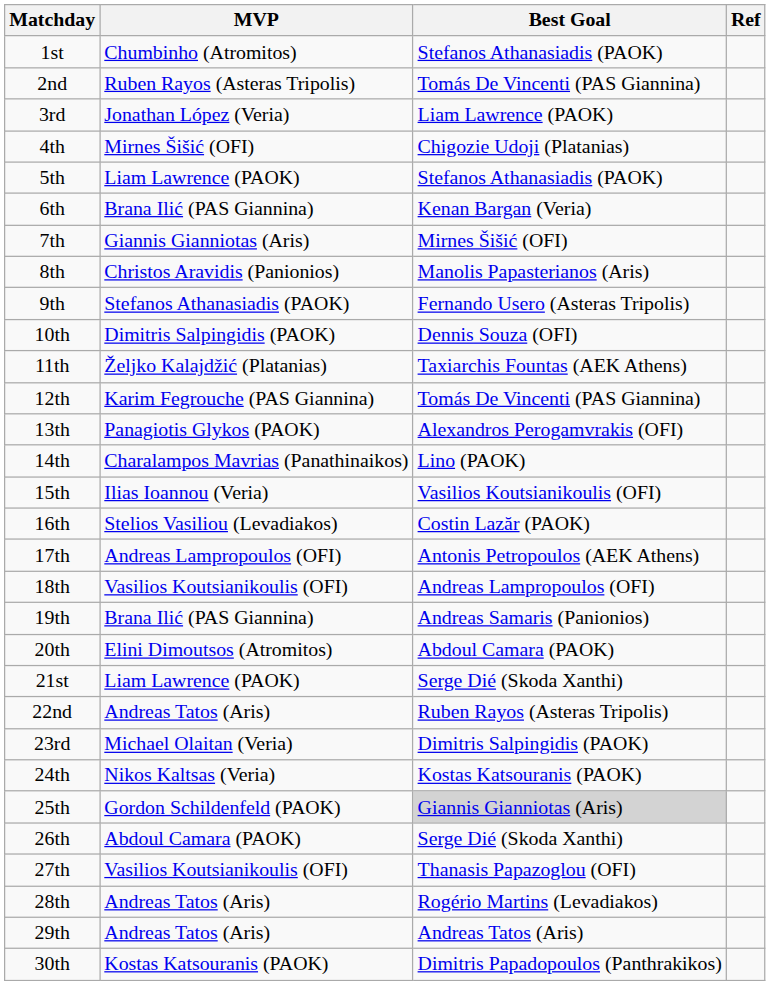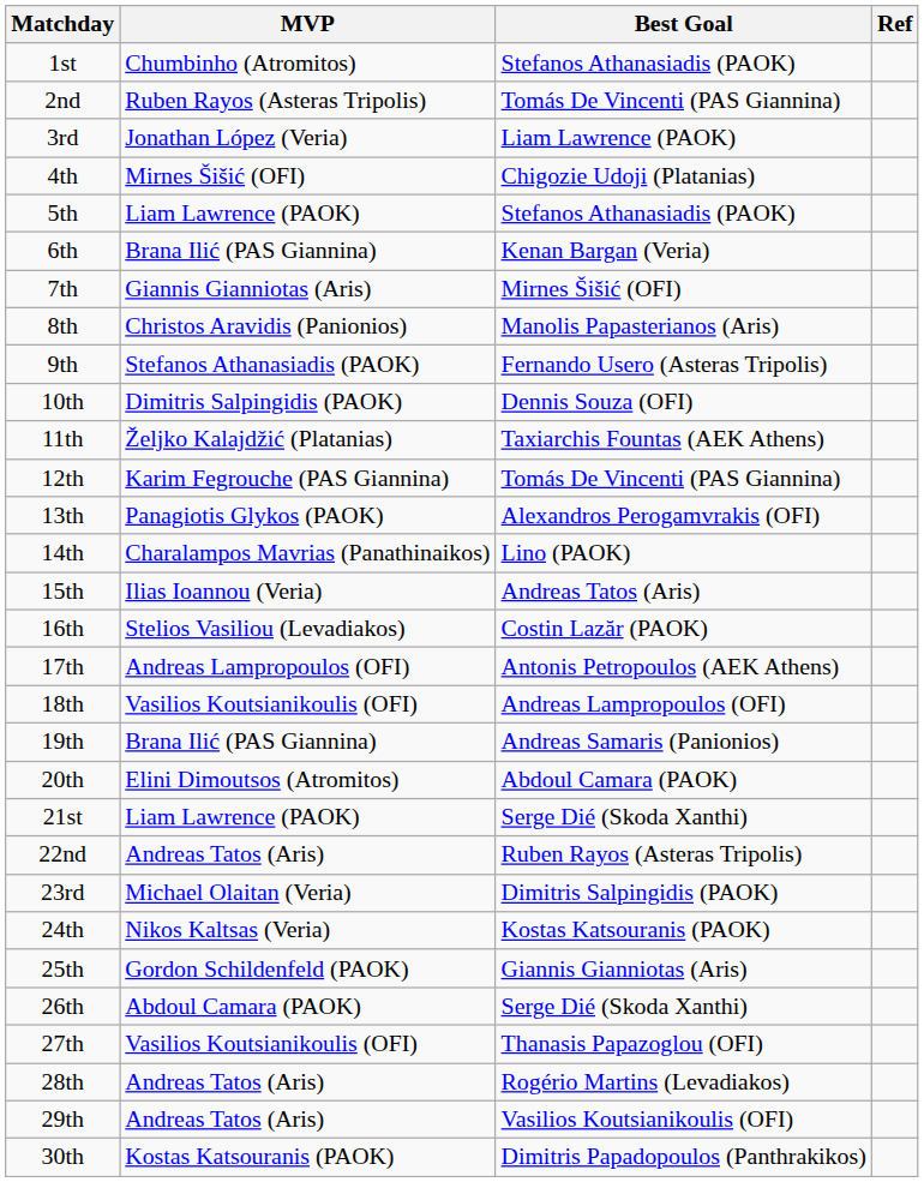 <table class="wikitable">
 <tr>
 <th>Matchday</th>
 <th>MVP</th>
 <th>Best Goal</th>
 <th>Ref</th>
 </tr>
 <tr>
 <td align="center">1st</td>
 <td> <a href='#'>Chumbinho</a> (Atromitos)</td>
 <td> <a href='#'>Stefanos Athanasiadis</a> (PAOK)</td>
 <td align="center"></td>
 </tr>
 <tr>
 <td align="center">2nd</td>
 <td> <a href='#'>Ruben Rayos</a> (Asteras Tripolis)</td>
 <td> <a href='#'>Tomás De Vincenti</a> (PAS Giannina)</td>
 <td align="center"></td>
 </tr>
 <tr>
 <td align="center">3rd</td>
 <td> <a href='#'>Jonathan López</a> (Veria)</td>
 <td> <a href='#'>Liam Lawrence</a> (PAOK)</td>
 <td align="center"></td>
 </tr>
 <tr>
 <td align="center">4th</td>
 <td> <a href='#'>Mirnes Šišić</a> (OFI)</td>
 <td> <a href='#'>Chigozie Udoji</a> (Platanias)</td>
 <td align="center"></td>
 </tr>
 <tr>
 <td align="center">5th</td>
 <td> <a href='#'>Liam Lawrence</a> (PAOK)</td>
 <td> <a href='#'>Stefanos Athanasiadis</a> (PAOK)</td>
 <td align="center"></td>
 </tr>
 <tr>
 <td align="center">6th</td>
 <td> <a href='#'>Brana Ilić</a> (PAS Giannina)</td>
 <td> <a href='#'>Kenan Bargan</a> (Veria)</td>
 <td align="center"></td>
 </tr>
 <tr>
 <td align="center">7th</td>
 <td> <a href='#'>Giannis Gianniotas</a> (Aris)</td>
 <td> <a href='#'>Mirnes Šišić</a> (OFI)</td>
 <td align="center"></td>
 </tr>
 <tr>
 <td align="center">8th</td>
 <td> <a href='#'>Christos Aravidis</a> (Panionios)</td>
 <td> <a href='#'>Manolis Papasterianos</a> (Aris)</td>
 <td align="center"></td>
 </tr>
 <tr>
 <td align="center">9th</td>
 <td> <a href='#'>Stefanos Athanasiadis</a> (PAOK)</td>
 <td> <a href='#'>Fernando Usero</a> (Asteras Tripolis)</td>
 <td align="center"></td>
 </tr>
 <tr>
 <td align="center">10th</td>
 <td> <a href='#'>Dimitris Salpingidis</a> (PAOK)</td>
 <td> <a href='#'>Dennis Souza</a> (OFI)</td>
 <td align="center"></td>
 </tr>
 <tr>
 <td align="center">11th</td>
 <td> <a href='#'>Željko Kalajdžić</a> (Platanias)</td>
 <td> <a href='#'>Taxiarchis Fountas</a> (AEK Athens)</td>
 <td align="center"></td>
 </tr>
 <tr>
 <td align="center">12th</td>
 <td> <a href='#'>Karim Fegrouche</a> (PAS Giannina)</td>
 <td> <a href='#'>Tomás De Vincenti</a> (PAS Giannina)</td>
 <td align="center"></td>
 </tr>
 <tr>
 <td align="center">13th</td>
 <td> <a href='#'>Panagiotis Glykos</a> (PAOK)</td>
 <td> <a href='#'>Alexandros Perogamvrakis</a> (OFI)</td>
 <td align="center"></td>
 </tr>
 <tr>
 <td align="center">14th</td>
 <td> <a href='#'>Charalampos Mavrias</a> (Panathinaikos)</td>
 <td> <a href='#'>Lino</a> (PAOK)</td>
 <td align="center"></td>
 </tr>
 <tr>
 <td align="center">15th</td>
 <td> <a href='#'>Ilias Ioannou</a> (Veria)</td>
-<td> <a href='#'>Vasilios Koutsianikoulis</a> (OFI)</td>
+<td> <a href='#'>Andreas Tatos</a> (Aris)</td>
 <td align="center"></td>
 </tr>
 <tr>
 <td align="center">16th</td>
 <td> <a href='#'>Stelios Vasiliou</a> (Levadiakos)</td>
 <td> <a href='#'>Costin Lazăr</a> (PAOK)</td>
 <td align="center"></td>
 </tr>
 <tr>
 <td align="center">17th</td>
 <td> <a href='#'>Andreas Lampropoulos</a> (OFI)</td>
 <td> <a href='#'>Antonis Petropoulos</a> (AEK Athens)</td>
 <td align="center"></td>
 </tr>
 <tr>
 <td align="center">18th</td>
 <td> <a href='#'>Vasilios Koutsianikoulis</a> (OFI)</td>
 <td> <a href='#'>Andreas Lampropoulos</a> (OFI)</td>
 <td align="center"></td>
 </tr>
 <tr>
 <td align="center">19th</td>
 <td> <a href='#'>Brana Ilić</a> (PAS Giannina)</td>
 <td> <a href='#'>Andreas Samaris</a> (Panionios)</td>
 <td align="center"></td>
 </tr>
 <tr>
 <td align="center">20th</td>
 <td> <a href='#'>Elini Dimoutsos</a> (Atromitos)</td>
 <td> <a href='#'>Abdoul Camara</a> (PAOK)</td>
 <td align="center"></td>
 </tr>
 <tr>
 <td align="center">21st</td>
 <td> <a href='#'>Liam Lawrence</a> (PAOK)</td>
 <td> <a href='#'>Serge Dié</a> (Skoda Xanthi)</td>
 <td align="center"></td>
 </tr>
 <tr>
 <td align="center">22nd</td>
 <td> <a href='#'>Andreas Tatos</a> (Aris)</td>
 <td> <a href='#'>Ruben Rayos</a> (Asteras Tripolis)</td>
 <td align="center"></td>
 </tr>
 <tr>
 <td align="center">23rd</td>
 <td> <a href='#'>Michael Olaitan</a> (Veria)</td>
 <td> <a href='#'>Dimitris Salpingidis</a> (PAOK)</td>
 <td align="center"></td>
 </tr>
 <tr>
 <td align="center">24th</td>
 <td> <a href='#'>Nikos Kaltsas</a> (Veria)</td>
 <td> <a href='#'>Kostas Katsouranis</a> (PAOK)</td>
 <td align="center"></td>
 </tr>
 <tr>
 <td align="center">25th</td>
 <td> <a href='#'>Gordon Schildenfeld</a> (PAOK)</td>
-<td style="background: lightgrey;"> <a href='#'>Giannis Gianniotas</a> (Aris)</td>
+<td> <a href='#'>Giannis Gianniotas</a> (Aris)</td>
 <td align="center"></td>
 </tr>
 <tr>
 <td align="center">26th</td>
 <td> <a href='#'>Abdoul Camara</a> (PAOK)</td>
 <td> <a href='#'>Serge Dié</a> (Skoda Xanthi)</td>
 <td align="center"></td>
 </tr>
 <tr>
 <td align="center">27th</td>
 <td> <a href='#'>Vasilios Koutsianikoulis</a> (OFI)</td>
 <td> <a href='#'>Thanasis Papazoglou</a> (OFI)</td>
 <td align="center"></td>
 </tr>
 <tr>
 <td align="center">28th</td>
 <td> <a href='#'>Andreas Tatos</a> (Aris)</td>
 <td> <a href='#'>Rogério Martins</a> (Levadiakos)</td>
 <td align="center"></td>
 </tr>
 <tr>
 <td align="center">29th</td>
 <td> <a href='#'>Andreas Tatos</a> (Aris)</td>
-<td> <a href='#'>Andreas Tatos</a> (Aris)</td>
+<td> <a href='#'>Vasilios Koutsianikoulis</a> (OFI)</td>
 <td align="center"></td>
 </tr>
 <tr>
 <td align="center">30th</td>
 <td> <a href='#'>Kostas Katsouranis</a> (PAOK)</td>
 <td> <a href='#'>Dimitris Papadopoulos</a> (Panthrakikos)</td>
 <td align="center"></td>
 </tr>
 </table>
